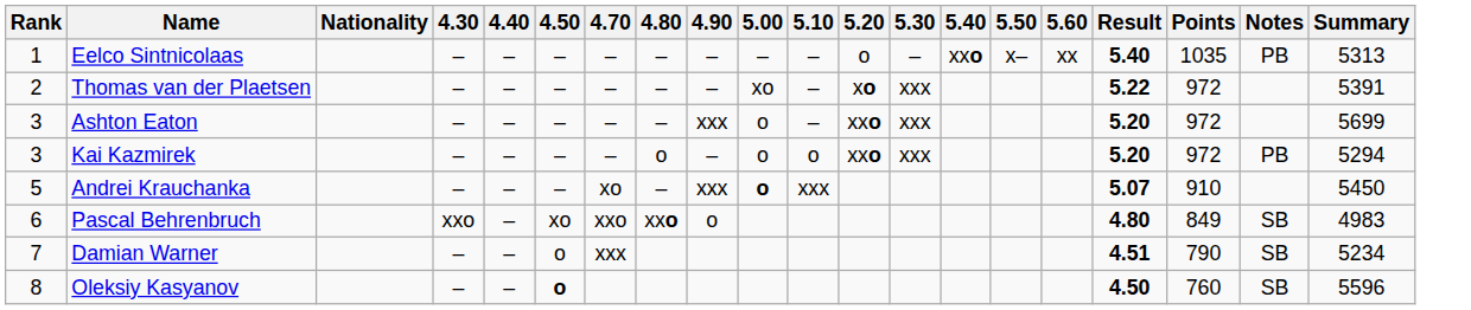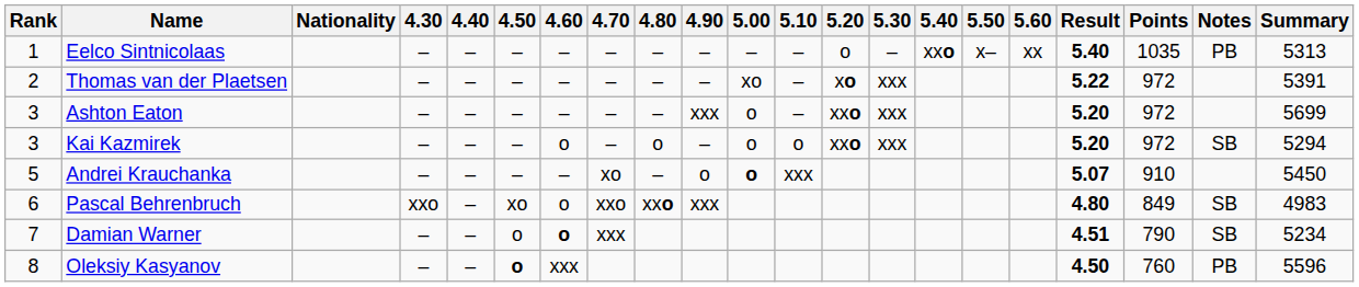 <table class="wikitable sortable" style="text-align:center;font-size:90%">
 <tr>
 <th>Rank</th>
 <th>Name</th>
 <th>Nationality</th>
 <th>4.30</th>
 <th>4.40</th>
 <th>4.50</th>
+<th>4.60</th>
 <th>4.70</th>
 <th>4.80</th>
 <th>4.90</th>
 <th>5.00</th>
 <th>5.10</th>
 <th>5.20</th>
 <th>5.30</th>
 <th>5.40</th>
 <th>5.50</th>
 <th>5.60</th>
 <th>Result</th>
 <th>Points</th>
 <th>Notes</th>
 <th>Summary</th>
 </tr>
 <tr>
 <td>1</td>
 <td align=left><a href='#'>Eelco Sintnicolaas</a></td>
 <td align=left></td>
+<td>–</td>
 <td>–</td>
 <td>–</td>
 <td>–</td>
 <td>–</td>
 <td>–</td>
 <td>–</td>
 <td>–</td>
 <td>–</td>
 <td>o</td>
 <td>–</td>
 <td>xx<strong>o</strong></td>
 <td>x–</td>
 <td>xx</td>
 <td><strong>5.40</strong></td>
 <td>1035</td>
 <td>PB</td>
 <td>5313</td>
 </tr>
 <tr>
 <td>2</td>
 <td align=left><a href='#'>Thomas van der Plaetsen</a></td>
 <td align=left></td>
 <td>–</td>
 <td>–</td>
 <td>–</td>
 <td>–</td>
 <td>–</td>
 <td>–</td>
+<td>–</td>
 <td>xo</td>
 <td>–</td>
 <td>x<strong>o</strong></td>
 <td>xxx</td>
 <td></td>
 <td></td>
 <td></td>
 <td><strong>5.22</strong></td>
 <td>972</td>
 <td></td>
 <td>5391</td>
 </tr>
 <tr>
 <td>3</td>
 <td align=left><a href='#'>Ashton Eaton</a></td>
 <td align=left></td>
+<td>–</td>
 <td>–</td>
 <td>–</td>
 <td>–</td>
 <td>–</td>
 <td>–</td>
 <td>xxx</td>
 <td>o</td>
 <td>–</td>
 <td>xx<strong>o</strong></td>
 <td>xxx</td>
 <td></td>
 <td></td>
 <td></td>
 <td><strong>5.20</strong></td>
 <td>972</td>
 <td></td>
 <td>5699</td>
 </tr>
 <tr>
 <td>3</td>
 <td align=left><a href='#'>Kai Kazmirek</a></td>
 <td align=left></td>
 <td>–</td>
 <td>–</td>
 <td>–</td>
+<td>o</td>
 <td>–</td>
 <td>o</td>
 <td>–</td>
 <td>o</td>
 <td>o</td>
 <td>xx<strong>o</strong></td>
 <td>xxx</td>
 <td></td>
 <td></td>
 <td></td>
 <td><strong>5.20</strong></td>
 <td>972</td>
-<td>PB</td>
+<td>SB</td>
 <td>5294</td>
 </tr>
 <tr>
 <td>5</td>
 <td align=left><a href='#'>Andrei Krauchanka</a></td>
 <td align=left></td>
 <td>–</td>
 <td>–</td>
 <td>–</td>
+<td>–</td>
 <td>xo</td>
 <td>–</td>
-<td>xxx</td>
+<td>o</td>
 <td><strong>o</strong></td>
 <td>xxx</td>
 <td></td>
 <td></td>
 <td></td>
 <td></td>
 <td></td>
 <td><strong>5.07</strong></td>
 <td>910</td>
 <td></td>
 <td>5450</td>
 </tr>
 <tr>
 <td>6</td>
 <td align=left><a href='#'>Pascal Behrenbruch</a></td>
 <td align=left></td>
 <td>xxo</td>
 <td>–</td>
 <td>xo</td>
+<td>o</td>
 <td>xxo</td>
 <td>xx<strong>o</strong></td>
-<td>o</td>
+<td>xxx</td>
 <td></td>
 <td></td>
 <td></td>
 <td></td>
 <td></td>
 <td></td>
 <td></td>
 <td><strong>4.80</strong></td>
 <td>849</td>
 <td>SB</td>
 <td>4983</td>
 </tr>
 <tr>
 <td>7</td>
 <td align=left><a href='#'>Damian Warner</a></td>
 <td align=left></td>
 <td>–</td>
 <td>–</td>
 <td>o</td>
+<td><strong>o</strong></td>
 <td>xxx</td>
 <td></td>
 <td></td>
 <td></td>
 <td></td>
 <td></td>
 <td></td>
 <td></td>
 <td></td>
 <td></td>
 <td><strong>4.51</strong></td>
 <td>790</td>
 <td>SB</td>
 <td>5234</td>
 </tr>
 <tr>
 <td>8</td>
 <td align=left><a href='#'>Oleksiy Kasyanov</a></td>
 <td align=left></td>
 <td>–</td>
 <td>–</td>
 <td><strong>o</strong></td>
+<td>xxx</td>
 <td></td>
 <td></td>
 <td></td>
 <td></td>
 <td></td>
 <td></td>
 <td></td>
 <td></td>
 <td></td>
 <td></td>
 <td><strong>4.50</strong></td>
 <td>760</td>
-<td>SB</td>
+<td>PB</td>
 <td>5596</td>
 </tr>
 </table>
